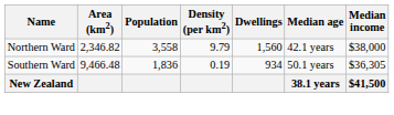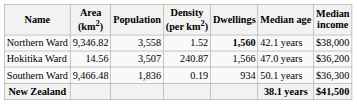 <table class="wikitable">
 <tr>
 <th>Name</th>
 <th>Area<br>(km<sup>2</sup>)</th>
 <th>Population</th>
 <th>Density<br>(per km<sup>2</sup>)</th>
 <th>Dwellings</th>
 <th>Median age</th>
 <th>Median<br>income</th>
 </tr>
 <tr>
 <td>Northern Ward</td>
-<td style="text-align:right;">2,346.82</td>
+<td style="text-align:right;">9,346.82</td>
 <td style="text-align:right;">3,558</td>
-<td style="text-align:right;">9.79</td>
-<td style="text-align:right;">1,560</td>
+<td style="text-align:right;">1.52</td>
+<td style="text-align:right;"><strong>1,560</strong></td>
 <td>42.1 years</td>
 <td>$38,000</td>
+</tr>
+<tr>
+<td>Hokitika Ward</td>
+<td style="text-align:right;">14.56</td>
+<td style="text-align:right;">3,507</td>
+<td style="text-align:right;">240.87</td>
+<td style="text-align:right;">1,566</td>
+<td>47.0 years</td>
+<td>$36,200</td>
 </tr>
 <tr>
 <td>Southern Ward</td>
 <td style="text-align:right;">9,466.48</td>
 <td style="text-align:right;">1,836</td>
 <td style="text-align:right;">0.19</td>
 <td style="text-align:right;">934</td>
 <td>50.1 years</td>
-<td>$36,305</td>
+<td>$36,300</td>
 </tr>
 <tr>
 <th>New Zealand</th>
 <th></th>
 <th></th>
 <th></th>
 <th></th>
 <th>38.1 years</th>
 <th style="text-align:left;">$41,500</th>
 </tr>
 </table>
